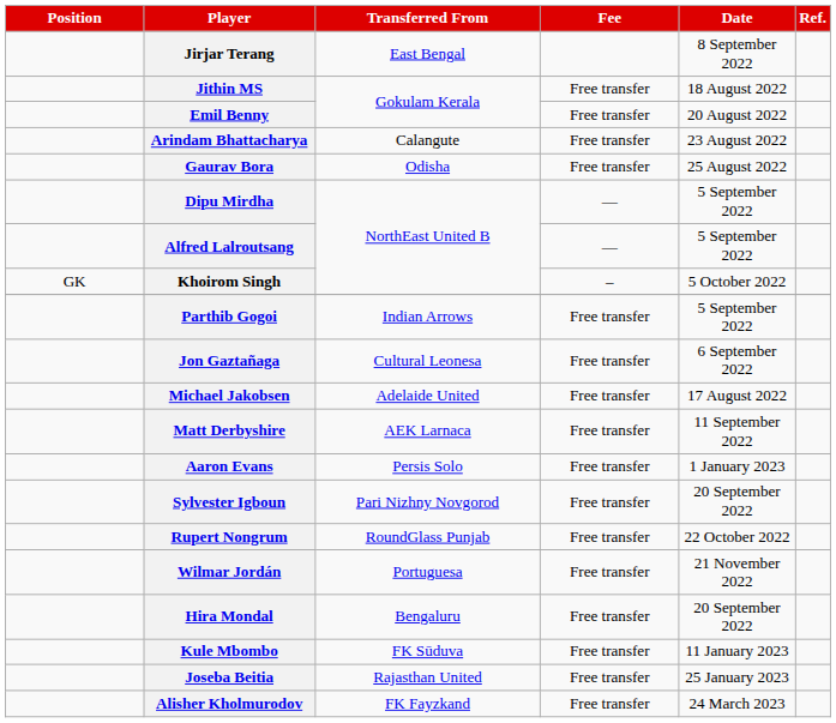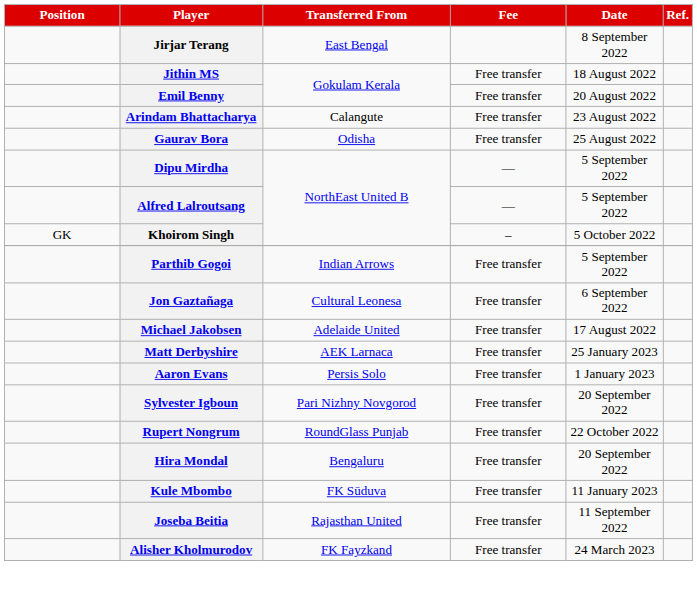 <table class="wikitable"  style="text-align:center; font-size:90%; ">
 <tr>
 <th style="background:#DD0000; color:#FFFFFF; width:120px;">Position</th>
 <th style="background:#DD0000; color:#FFFFFF; width:150px;">Player</th>
 <th style="background:#DD0000; color:#FFFFFF; width:200px;">Transferred From</th>
 <th style="background:#DD0000; color:#FFFFFF; width:120px;">Fee</th>
 <th style="background:#DD0000; color:#FFFFFF; width:100px;">Date</th>
 <th style="background:#DD0000; color:#FFFFFF; width:25px;">Ref.</th>
 </tr>
 <tr>
 <td></td>
 <th scope="row">  Jirjar Terang</th>
 <td> <a href='#'>East Bengal</a></td>
 <td></td>
 <td>8 September 2022</td>
 <td></td>
 </tr>
 <tr>
 <td></td>
 <th scope="row"> <a href='#'>Jithin MS</a></th>
 <td rowspan="2"> <a href='#'>Gokulam Kerala</a></td>
 <td>Free transfer</td>
 <td>18 August 2022</td>
 <td></td>
 </tr>
 <tr>
 <td></td>
 <th scope="row"> <a href='#'>Emil Benny</a></th>
 <td>Free transfer</td>
 <td>20 August 2022</td>
 <td></td>
 </tr>
 <tr>
 <td></td>
 <th scope="row"> <a href='#'>Arindam Bhattacharya</a></th>
 <td> Calangute</td>
 <td>Free transfer</td>
 <td>23 August 2022</td>
 <td></td>
 </tr>
 <tr>
 <td></td>
 <th scope="row"> <a href='#'>Gaurav Bora</a></th>
 <td> <a href='#'>Odisha</a></td>
 <td>Free transfer</td>
 <td>25 August 2022</td>
 <td></td>
 </tr>
 <tr>
 <td></td>
 <th scope="row"> <a href='#'>Dipu Mirdha</a></th>
 <td rowspan="3"> <a href='#'>NorthEast United B</a></td>
 <td>—</td>
 <td>5 September 2022</td>
 <td></td>
 </tr>
 <tr>
 <td></td>
 <th scope="row"> <a href='#'>Alfred Lalroutsang</a></th>
 <td>—</td>
 <td>5 September 2022</td>
 <td></td>
 </tr>
 <tr>
 <td>GK</td>
 <th scope="row"> Khoirom Singh</th>
 <td>–</td>
 <td>5 October 2022</td>
 <td></td>
 </tr>
 <tr>
 </tr>
 <tr>
 <td></td>
 <th scope="row"> <a href='#'>Parthib Gogoi</a></th>
 <td> <a href='#'>Indian Arrows</a></td>
 <td>Free transfer</td>
 <td>5 September 2022</td>
 <td></td>
 </tr>
 <tr>
 <td></td>
 <th scope="row"> <a href='#'>Jon Gaztañaga</a></th>
 <td> <a href='#'>Cultural Leonesa</a></td>
 <td>Free transfer</td>
 <td>6 September 2022</td>
 <td></td>
 </tr>
 <tr>
 <td></td>
 <th scope="row"> <a href='#'>Michael Jakobsen</a></th>
 <td> <a href='#'>Adelaide United</a></td>
 <td>Free transfer</td>
 <td>17 August 2022</td>
 <td></td>
 </tr>
 <tr>
 <td></td>
 <th scope="row"> <a href='#'>Matt Derbyshire</a></th>
 <td> <a href='#'>AEK Larnaca</a></td>
 <td>Free transfer</td>
-<td>11 September 2022</td>
+<td>25 January 2023</td>
 <td></td>
 </tr>
 <tr>
 <td></td>
 <th scope="row"> <a href='#'>Aaron Evans</a></th>
 <td> <a href='#'>Persis Solo</a></td>
 <td>Free transfer</td>
 <td>1 January 2023</td>
 <td></td>
 </tr>
 <tr>
 <td></td>
 <th scope="row"> <a href='#'>Sylvester Igboun</a></th>
 <td> <a href='#'>Pari Nizhny Novgorod</a></td>
 <td>Free transfer</td>
 <td>20 September 2022</td>
 <td></td>
 </tr>
 <tr>
 <td></td>
 <th scope="row"> <a href='#'>Rupert Nongrum</a></th>
 <td> <a href='#'>RoundGlass Punjab</a></td>
 <td>Free transfer</td>
 <td>22 October 2022</td>
 <td></td>
 </tr>
 <tr>
 <td></td>
-<th scope="row"> <a href='#'>Wilmar Jordán</a></th>
-<td> <a href='#'>Portuguesa</a></td>
-<td>Free transfer</td>
-<td>21 November 2022</td>
-<td></td>
-</tr>
-<tr>
-<td></td>
 <th scope="row"> <a href='#'>Hira Mondal</a></th>
 <td> <a href='#'>Bengaluru</a></td>
 <td>Free transfer</td>
 <td>20 September 2022</td>
 <td></td>
 </tr>
 <tr>
 <td></td>
 <th scope="row"> <a href='#'>Kule Mbombo</a></th>
 <td> <a href='#'>FK Sūduva</a></td>
 <td>Free transfer</td>
 <td>11 January 2023</td>
 <td></td>
 </tr>
 <tr>
 <td></td>
 <th scope="row"> <a href='#'>Joseba Beitia</a></th>
 <td><a href='#'>Rajasthan United</a></td>
 <td>Free transfer</td>
-<td>25 January 2023</td>
+<td>11 September 2022</td>
 <td></td>
 </tr>
 <tr>
 <td></td>
 <th scope="row"> <a href='#'>Alisher Kholmurodov</a></th>
 <td><a href='#'>FK Fayzkand</a></td>
 <td>Free transfer</td>
 <td>24 March 2023</td>
 <td></td>
 </tr>
 </table>
